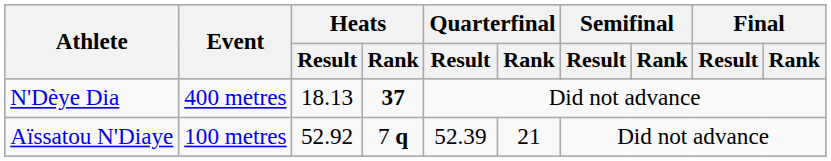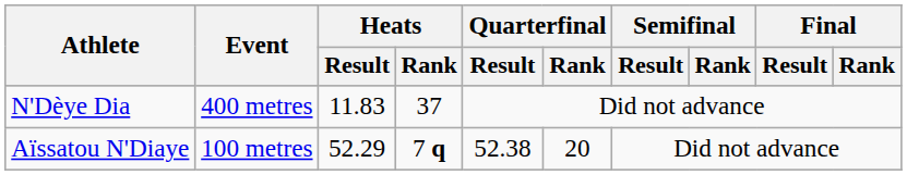 <table class="wikitable" style="font-size:90%">
 <tr>
 <th rowspan="2">Athlete</th>
 <th rowspan="2">Event</th>
 <th colspan="2">Heats</th>
 <th colspan="2">Quarterfinal</th>
 <th colspan="2">Semifinal</th>
 <th colspan="2">Final</th>
 </tr>
 <tr style="font-size:95%">
 <th>Result</th>
 <th>Rank</th>
 <th>Result</th>
 <th>Rank</th>
 <th>Result</th>
 <th>Rank</th>
 <th>Result</th>
 <th>Rank</th>
 </tr>
 <tr align=center>
 <td align=left><a href='#'>N'Dèye Dia</a></td>
 <td align=left><a href='#'>400 metres</a></td>
-<td>18.13</td>
-<td><strong>37</strong></td>
+<td>11.83</td>
+<td>37</td>
 <td colspan=6>Did not advance</td>
 </tr>
 <tr align=center>
 <td align=left><a href='#'>Aïssatou N'Diaye</a></td>
 <td align=left><a href='#'>100 metres</a></td>
-<td>52.92</td>
+<td>52.29</td>
 <td>7 <strong>q</strong></td>
-<td>52.39</td>
-<td>21</td>
+<td>52.38</td>
+<td>20</td>
 <td colspan=4>Did not advance</td>
 </tr>
 </table>
